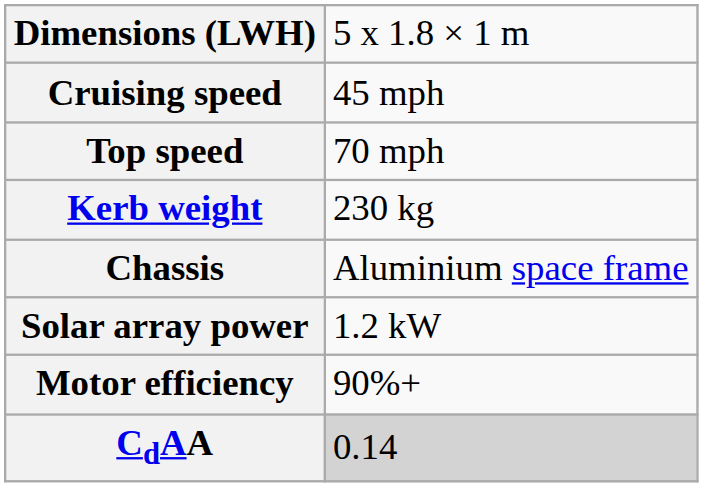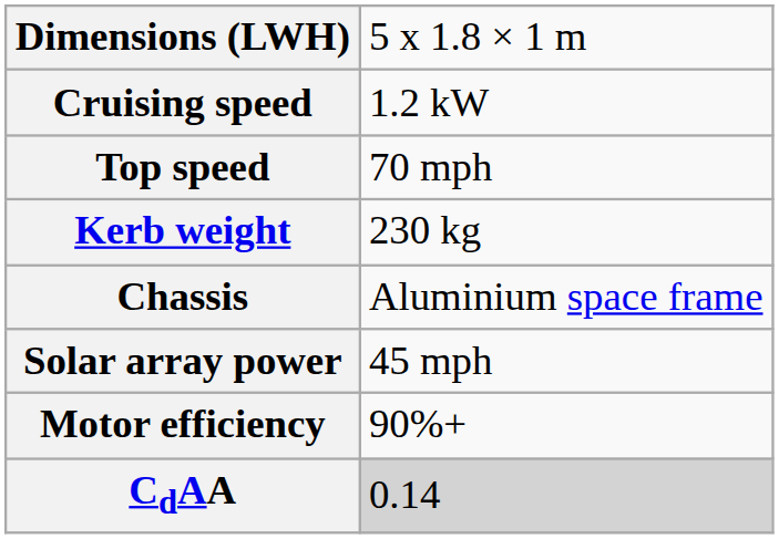 <table class="wikitable">
 <tr>
 <th>Dimensions (LWH)</th>
 <td>5 x 1.8 × 1 m</td>
 </tr>
 <tr>
 <th>Cruising speed</th>
-<td>45 mph</td>
+<td>1.2 kW</td>
 </tr>
 <tr>
 <th>Top speed</th>
 <td>70 mph</td>
 </tr>
 <tr>
 <th><a href='#'>Kerb weight</a></th>
 <td>230 kg</td>
 </tr>
 <tr>
 <th>Chassis</th>
 <td>Aluminium <a href='#'>space frame</a></td>
 </tr>
 <tr>
 <th>Solar array power</th>
-<td>1.2 kW</td>
+<td>45 mph</td>
 </tr>
 <tr>
 <th>Motor efficiency</th>
 <td>90%+</td>
 </tr>
 <tr>
 <th><a href='#'>C<sub>d</sub>A</a>A</th>
 <td style="background: lightgrey;">0.14</td>
 </tr>
 </table>
